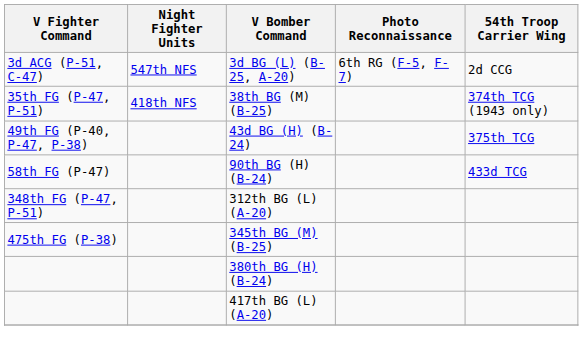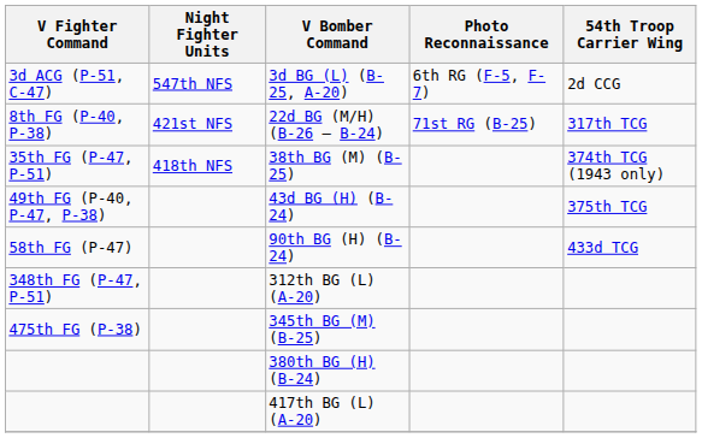 <table class="wikitable">
 <tr>
 <th>V Fighter Command</th>
 <th>Night Fighter Units</th>
 <th>V Bomber Command</th>
 <th>Photo Reconnaissance</th>
 <th>54th Troop Carrier Wing</th>
 </tr>
 <tr>
 <td><a href='#'>3d ACG</a> (<a href='#'>P-51</a>, <a href='#'>C-47</a>)</td>
 <td><a href='#'>547th NFS</a></td>
 <td><a href='#'>3d BG (L)</a> (<a href='#'>B-25</a>, <a href='#'>A-20</a>)</td>
 <td>6th RG (<a href='#'>F-5</a>, <a href='#'>F-7</a>)</td>
 <td>2d CCG</td>
+</tr>
+<tr>
+<td><a href='#'>8th FG</a> (<a href='#'>P-40</a>, <a href='#'>P-38</a>)</td>
+<td><a href='#'>421st NFS</a></td>
+<td><a href='#'>22d BG</a> (M/H) (<a href='#'>B-26</a> – <a href='#'>B-24</a>)</td>
+<td><a href='#'>71st RG</a> (<a href='#'>B-25</a>)</td>
+<td><a href='#'>317th TCG</a></td>
 </tr>
 <tr>
 <td><a href='#'>35th FG</a> (<a href='#'>P-47</a>, <a href='#'>P-51</a>)</td>
 <td><a href='#'>418th NFS</a></td>
 <td><a href='#'>38th BG</a> (M) (<a href='#'>B-25</a>)</td>
 <td></td>
 <td><a href='#'>374th TCG</a> (1943 only)</td>
 </tr>
 <tr>
 <td><a href='#'>49th FG</a> (P-40, <a href='#'>P-47</a>, <a href='#'>P-38</a>)</td>
 <td></td>
 <td><a href='#'>43d BG (H)</a> (<a href='#'>B-24</a>)</td>
 <td></td>
 <td><a href='#'>375th TCG</a></td>
 </tr>
 <tr>
 <td><a href='#'>58th FG</a> (P-47)</td>
 <td></td>
 <td><a href='#'>90th BG</a> (H) (<a href='#'>B-24</a>)</td>
 <td></td>
 <td><a href='#'>433d TCG</a></td>
 </tr>
 <tr>
 <td><a href='#'>348th FG</a> (<a href='#'>P-47</a>, <a href='#'>P-51</a>)</td>
 <td></td>
 <td>312th BG (L) (<a href='#'>A-20</a>)</td>
 <td></td>
 <td></td>
 </tr>
 <tr>
 <td><a href='#'>475th FG</a> (<a href='#'>P-38</a>)</td>
 <td></td>
 <td><a href='#'>345th BG (M)</a> (<a href='#'>B-25</a>)</td>
 <td></td>
 <td></td>
 </tr>
 <tr>
 <td></td>
 <td></td>
 <td><a href='#'>380th BG (H)</a> (<a href='#'>B-24</a>)</td>
 <td></td>
 <td></td>
 </tr>
 <tr>
 <td></td>
 <td></td>
 <td>417th BG (L) (<a href='#'>A-20</a>)</td>
 <td></td>
 <td></td>
 </tr>
 <tr>
 </tr>
 <tr>
 </tr>
 </table>
